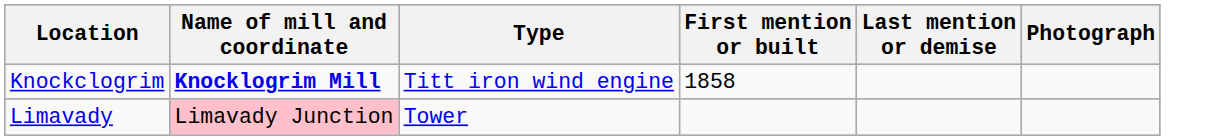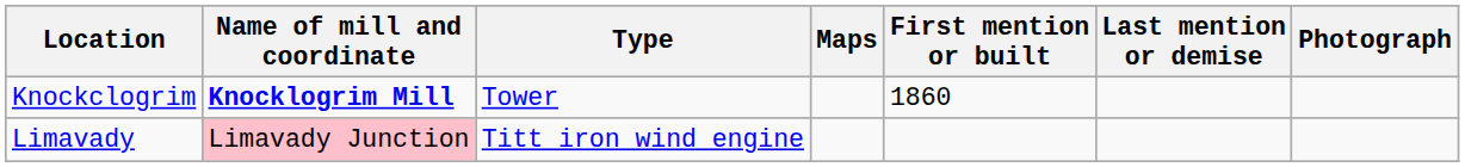 <table class="wikitable">
 <tr>
 <th>Location</th>
 <th>Name of mill and<br>coordinate</th>
 <th>Type</th>
+<th>Maps</th>
 <th>First mention<br>or built</th>
 <th>Last mention<br> or demise</th>
 <th>Photograph</th>
 </tr>
 <tr>
 <td><a href='#'>Knockclogrim</a></td>
 <td><strong><a href='#'>Knocklogrim Mill</a></strong><br></td>
-<td><a href='#'>Titt iron wind engine</a></td>
-<td>1858</td>
+<td><a href='#'>Tower</a></td>
+<td></td>
+<td>1860</td>
 <td></td>
 <td></td>
 </tr>
 <tr>
 <td><a href='#'>Limavady</a></td>
 <td style="background: pink;">Limavady Junction</td>
-<td><a href='#'>Tower</a></td>
+<td><a href='#'>Titt iron wind engine</a></td>
+<td></td>
 <td></td>
 <td></td>
 <td></td>
 </tr>
 </table>
